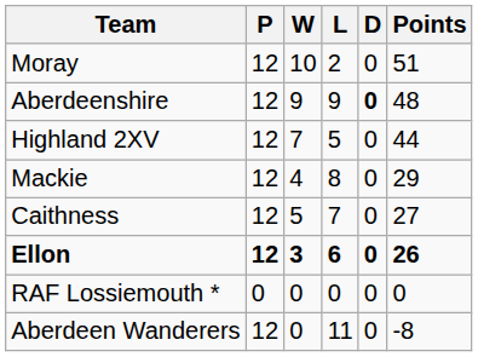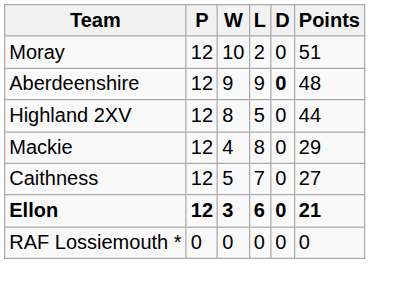 <table class="wikitable">
 <tr>
 <th>Team</th>
 <th>P</th>
 <th>W</th>
 <th>L</th>
 <th>D</th>
 <th>Points</th>
 </tr>
 <tr>
 <td>Moray</td>
 <td>12</td>
 <td>10</td>
 <td>2</td>
 <td>0</td>
 <td>51</td>
 </tr>
 <tr>
 <td>Aberdeenshire</td>
 <td>12</td>
 <td>9</td>
 <td>9</td>
 <td><strong>0</strong></td>
 <td>48</td>
 </tr>
 <tr>
 <td>Highland 2XV</td>
 <td>12</td>
-<td>7</td>
+<td>8</td>
 <td>5</td>
 <td>0</td>
 <td>44</td>
 </tr>
 <tr>
 <td>Mackie</td>
 <td>12</td>
 <td>4</td>
 <td>8</td>
 <td>0</td>
 <td>29</td>
 </tr>
 <tr>
 <td>Caithness</td>
 <td>12</td>
 <td>5</td>
 <td>7</td>
 <td>0</td>
 <td>27</td>
 </tr>
 <tr>
 <td><strong>Ellon</strong></td>
 <td><strong>12</strong></td>
 <td><strong>3</strong></td>
 <td><strong>6</strong></td>
 <td><strong>0</strong></td>
-<td><strong>26</strong></td>
+<td><strong>21</strong></td>
 </tr>
 <tr>
 <td>RAF Lossiemouth *</td>
 <td>0</td>
 <td>0</td>
 <td>0</td>
 <td>0</td>
 <td>0</td>
 </tr>
-<tr>
-<td>Aberdeen Wanderers</td>
-<td>12</td>
-<td>0</td>
-<td>11</td>
-<td>0</td>
-<td>-8</td>
-</tr>
 </table>
